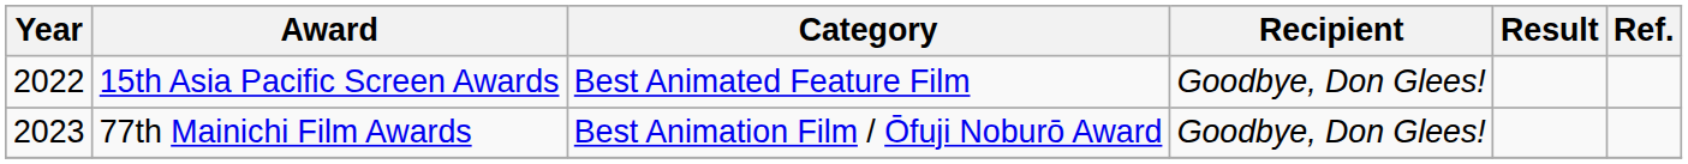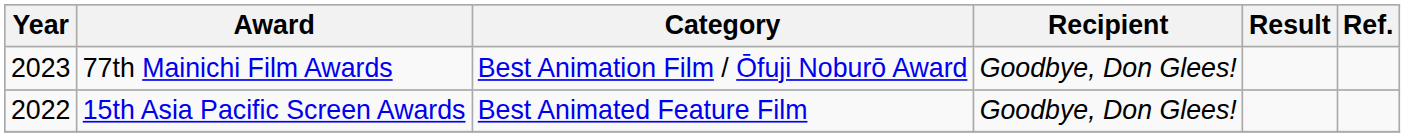 <table class="wikitable">
 <tr>
 <th>Year</th>
 <th>Award</th>
 <th>Category</th>
 <th>Recipient</th>
 <th>Result</th>
 <th>Ref.</th>
 </tr>
 <tr>
+<td>2023</td>
+<td>77th <a href='#'>Mainichi Film Awards</a></td>
+<td><a href='#'> Best Animation Film</a> / <a href='#'>Ōfuji Noburō Award</a></td>
+<td><em>Goodbye, Don Glees!</em></td>
+<td></td>
+<td></td>
+</tr>
+<tr>
 <td>2022</td>
 <td><a href='#'>15th Asia Pacific Screen Awards</a></td>
 <td><a href='#'>Best Animated Feature Film</a></td>
 <td><em>Goodbye, Don Glees!</em></td>
 <td></td>
 <td></td>
 </tr>
 <tr>
-<td>2023</td>
-<td>77th <a href='#'>Mainichi Film Awards</a></td>
-<td><a href='#'> Best Animation Film</a> / <a href='#'>Ōfuji Noburō Award</a></td>
-<td><em>Goodbye, Don Glees!</em></td>
-<td></td>
-<td></td>
-</tr>
-<tr>
 </tr>
 </table>
